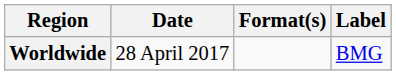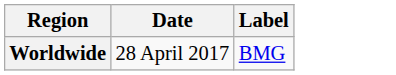 <table class="wikitable plainrowheaders">
 <tr>
 <th scope="col">Region</th>
 <th scope="col">Date</th>
-<th scope="col">Format(s)</th>
 <th scope="col">Label</th>
 </tr>
 <tr>
 <th scope="row">Worldwide</th>
 <td>28 April 2017</td>
-<td></td>
 <td><a href='#'>BMG</a></td>
 </tr>
 </table>
